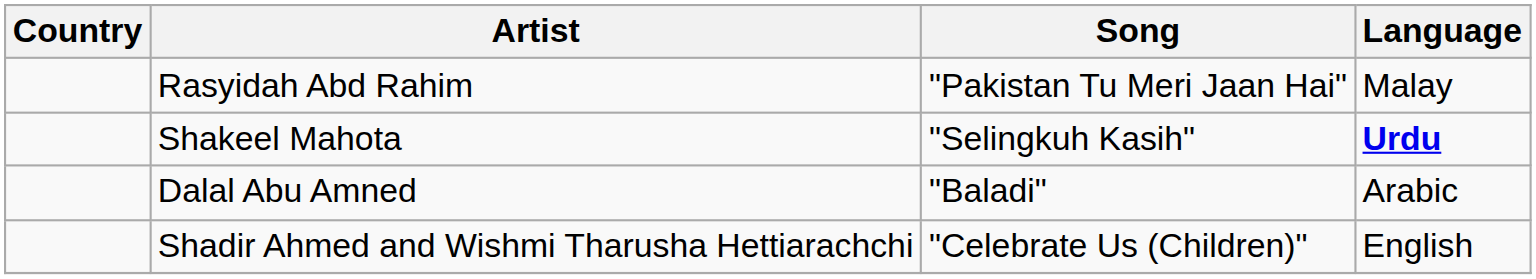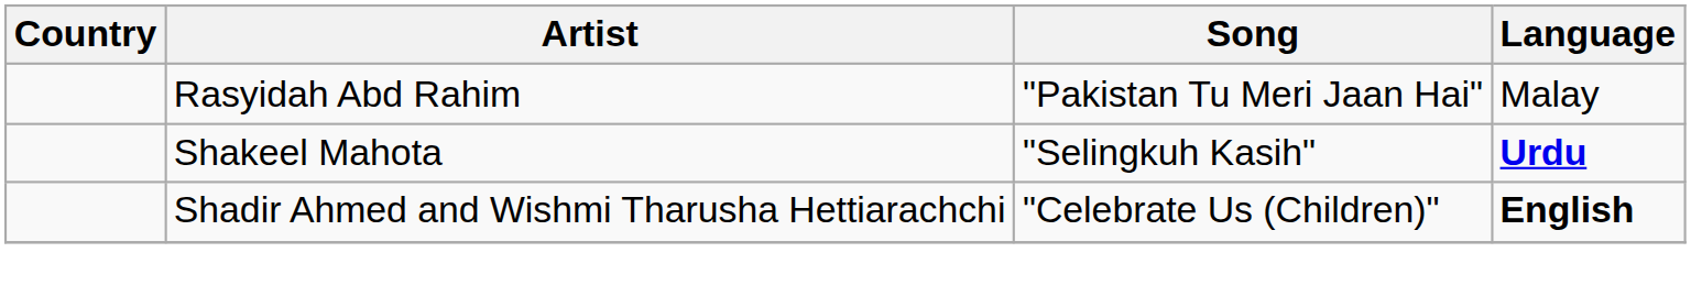 <table class="sortable wikitable">
 <tr>
 <th>Country</th>
 <th>Artist</th>
 <th>Song</th>
 <th>Language</th>
 </tr>
 <tr>
 <td></td>
 <td>Rasyidah Abd Rahim</td>
 <td>"Pakistan Tu Meri Jaan Hai"</td>
 <td>Malay</td>
 </tr>
 <tr>
 <td></td>
 <td>Shakeel Mahota</td>
 <td>"Selingkuh Kasih"</td>
 <td><strong><a href='#'>Urdu</a></strong></td>
 </tr>
 <tr>
 <td></td>
-<td>Dalal Abu Amned</td>
-<td>"Baladi"</td>
-<td>Arabic</td>
-</tr>
-<tr>
-<td></td>
 <td>Shadir Ahmed and Wishmi Tharusha Hettiarachchi</td>
 <td>"Celebrate Us (Children)"</td>
-<td>English</td>
+<td><strong>English</strong></td>
 </tr>
 <tr>
 </tr>
 </table>
